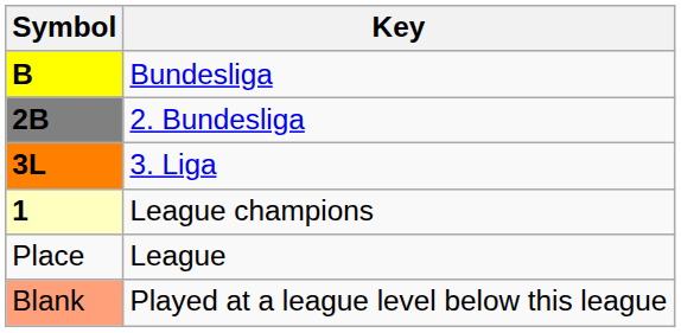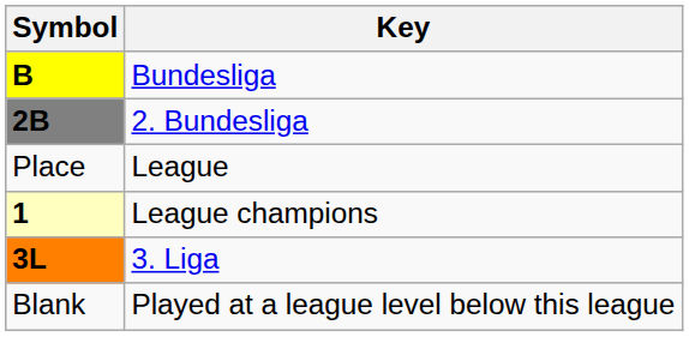 <table class="wikitable" align="center">
 <tr>
 <th>Symbol</th>
 <th>Key</th>
 </tr>
 <tr>
 <td style="background:#FFFF00"><strong>B</strong></td>
 <td><a href='#'>Bundesliga</a></td>
 </tr>
 <tr>
 <td style="background:#808080"><strong>2B</strong></td>
 <td><a href='#'>2. Bundesliga</a></td>
 </tr>
 <tr>
-<td style="background:#FF7F00"><strong>3L</strong></td>
-<td><a href='#'>3. Liga</a></td>
+<td>Place</td>
+<td>League</td>
 </tr>
 <tr>
 <td style="background:#ffffbf"><strong>1</strong></td>
 <td>League champions</td>
 </tr>
 <tr>
-<td>Place</td>
-<td>League</td>
+<td style="background:#FF7F00"><strong>3L</strong></td>
+<td><a href='#'>3. Liga</a></td>
 </tr>
 <tr>
-<td style="background: lightsalmon;">Blank</td>
+<td>Blank</td>
 <td>Played at a league level below this league</td>
 </tr>
 </table>
